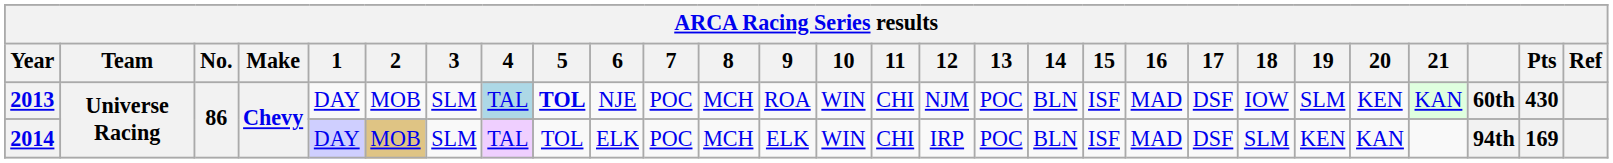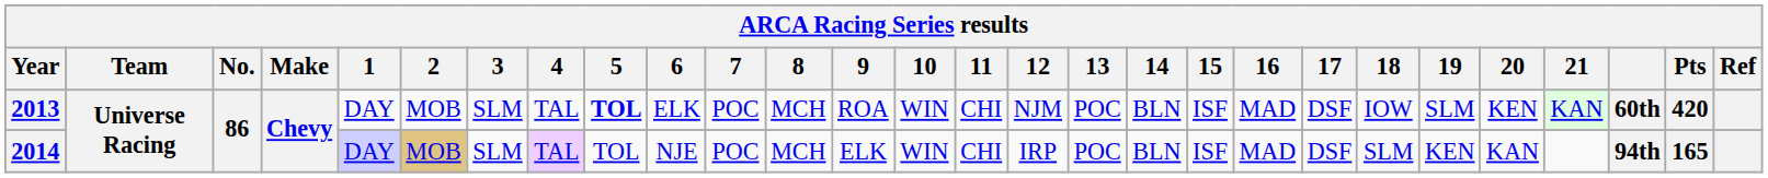 <table class="wikitable" style="text-align:center; font-size:75%">
 <tr>
 <th colspan=48><a href='#'>ARCA Racing Series</a> results</th>
 </tr>
 <tr>
 <th>Year</th>
 <th>Team</th>
 <th>No.</th>
 <th>Make</th>
 <th>1</th>
 <th>2</th>
 <th>3</th>
 <th>4</th>
 <th>5</th>
 <th>6</th>
 <th>7</th>
 <th>8</th>
 <th>9</th>
 <th>10</th>
 <th>11</th>
 <th>12</th>
 <th>13</th>
 <th>14</th>
 <th>15</th>
 <th>16</th>
 <th>17</th>
 <th>18</th>
 <th>19</th>
 <th>20</th>
 <th>21</th>
 <th></th>
 <th>Pts</th>
 <th>Ref</th>
 </tr>
 <tr>
 <th><a href='#'>2013</a></th>
 <th rowspan=2>Universe Racing</th>
 <th rowspan=2>86</th>
 <th rowspan=2><a href='#'>Chevy</a></th>
 <td><a href='#'>DAY</a></td>
 <td><a href='#'>MOB</a></td>
 <td><a href='#'>SLM</a></td>
-<td style="background: lightblue;"><a href='#'>TAL</a></td>
+<td><a href='#'>TAL</a></td>
 <td><strong><a href='#'>TOL</a></strong></td>
-<td><a href='#'>NJE</a></td>
+<td><a href='#'>ELK</a></td>
 <td><a href='#'>POC</a></td>
 <td><a href='#'>MCH</a></td>
 <td><a href='#'>ROA</a></td>
 <td><a href='#'>WIN</a></td>
 <td><a href='#'>CHI</a></td>
 <td><a href='#'>NJM</a></td>
 <td><a href='#'>POC</a></td>
 <td><a href='#'>BLN</a></td>
 <td><a href='#'>ISF</a></td>
 <td><a href='#'>MAD</a></td>
 <td><a href='#'>DSF</a></td>
 <td><a href='#'>IOW</a></td>
 <td><a href='#'>SLM</a></td>
 <td><a href='#'>KEN</a></td>
 <td style="background:#DFFFDF;"><a href='#'>KAN</a><br></td>
 <th>60th</th>
-<th>430</th>
+<th>420</th>
 <th></th>
 </tr>
 <tr>
 <th><a href='#'>2014</a></th>
 <td style="background:#CFCFFF;"><a href='#'>DAY</a><br></td>
 <td style="background:#DFC484;"><a href='#'>MOB</a><br></td>
 <td><a href='#'>SLM</a></td>
 <td style="background:#EFCFFF;"><a href='#'>TAL</a><br></td>
 <td><a href='#'>TOL</a></td>
-<td><a href='#'>ELK</a></td>
+<td><a href='#'>NJE</a></td>
 <td><a href='#'>POC</a></td>
 <td><a href='#'>MCH</a></td>
 <td><a href='#'>ELK</a></td>
 <td><a href='#'>WIN</a></td>
 <td><a href='#'>CHI</a></td>
 <td><a href='#'>IRP</a></td>
 <td><a href='#'>POC</a></td>
 <td><a href='#'>BLN</a></td>
 <td><a href='#'>ISF</a></td>
 <td><a href='#'>MAD</a></td>
 <td><a href='#'>DSF</a></td>
 <td><a href='#'>SLM</a></td>
 <td><a href='#'>KEN</a></td>
 <td><a href='#'>KAN</a></td>
 <td></td>
 <th>94th</th>
-<th>169</th>
+<th>165</th>
 <th></th>
 </tr>
 </table>
